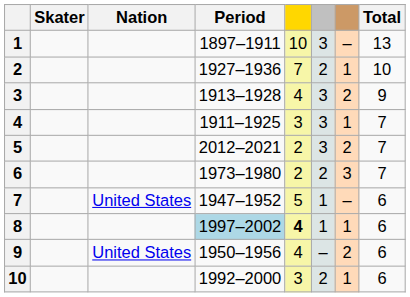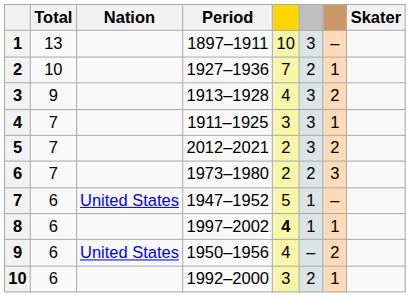 <table class="wikitable sortable" style="text-align:center">
 <tr>
 <th scope="col"></th>
-<th scope="col">Skater</th>
+<th scope="col">Total</th>
 <th scope="col">Nation</th>
 <th scope="col" class="unsortable">Period</th>
 <th scope="col" style="width:1em; background-color:gold"></th>
 <th scope="col" style="width:1em;background-color:silver"></th>
 <th scope="col" style="width:1em;background-color:#CC9966"></th>
-<th scope="col">Total</th>
+<th scope="col">Skater</th>
 </tr>
 <tr>
 <th scope="row">1</th>
-<td align="left"></td>
+<td>13</td>
 <td align="left"></td>
 <td>1897–1911</td>
 <td bgcolor="#F7F6A8">10</td>
 <td bgcolor="#DCE5E5">3</td>
 <td bgcolor="#FFDAB9">–</td>
-<td>13</td>
+<td align="left"></td>
 </tr>
 <tr>
 <th scope="row">2</th>
-<td align="left"></td>
+<td>10</td>
 <td align="left"></td>
 <td>1927–1936</td>
 <td bgcolor="#F7F6A8">7</td>
 <td bgcolor="#DCE5E5">2</td>
 <td bgcolor="#FFDAB9">1</td>
-<td>10</td>
+<td align="left"></td>
 </tr>
 <tr>
 <th scope="row">3</th>
-<td align="left"></td>
+<td>9</td>
 <td align="left"></td>
 <td>1913–1928</td>
 <td bgcolor="#F7F6A8">4</td>
 <td bgcolor="#DCE5E5">3</td>
 <td bgcolor="#FFDAB9">2</td>
-<td>9</td>
+<td align="left"></td>
 </tr>
 <tr>
 <th scope="row">4</th>
-<td align="left"></td>
+<td>7</td>
 <td align="left"></td>
 <td>1911–1925</td>
 <td bgcolor="#F7F6A8">3</td>
 <td bgcolor="#DCE5E5">3</td>
 <td bgcolor="#FFDAB9">1</td>
-<td>7</td>
+<td align="left"></td>
 </tr>
 <tr>
 <th scope="row">5</th>
-<td align="left"></td>
+<td>7</td>
 <td align="left"></td>
 <td>2012–2021</td>
 <td bgcolor="#F7F6A8">2</td>
 <td bgcolor="#DCE5E5">3</td>
 <td bgcolor="#FFDAB9">2</td>
-<td>7</td>
+<td align="left"></td>
 </tr>
 <tr>
 <th scope="row">6</th>
-<td align="left"></td>
+<td>7</td>
 <td align="left"></td>
 <td>1973–1980</td>
 <td bgcolor="#F7F6A8">2</td>
 <td bgcolor="#DCE5E5">2</td>
 <td bgcolor="#FFDAB9">3</td>
-<td>7</td>
+<td align="left"></td>
 </tr>
 <tr>
 <th scope="row">7</th>
-<td align="left"></td>
+<td>6</td>
 <td align="left"> <a href='#'>United States</a></td>
 <td>1947–1952</td>
 <td bgcolor="#F7F6A8">5</td>
 <td bgcolor="#DCE5E5">1</td>
 <td bgcolor="#FFDAB9">–</td>
-<td>6</td>
+<td align="left"></td>
 </tr>
 <tr>
 <th scope="row">8</th>
+<td>6</td>
 <td align="left"></td>
-<td align="left"></td>
-<td style="background: lightblue;">1997–2002</td>
+<td>1997–2002</td>
 <td bgcolor="#F7F6A8"><strong>4</strong></td>
 <td bgcolor="#DCE5E5">1</td>
 <td bgcolor="#FFDAB9">1</td>
-<td>6</td>
+<td align="left"></td>
 </tr>
 <tr>
 <th scope="row">9</th>
-<td align="left"></td>
+<td>6</td>
 <td align="left"> <a href='#'>United States</a></td>
 <td>1950–1956</td>
 <td bgcolor="#F7F6A8">4</td>
 <td bgcolor="#DCE5E5">–</td>
 <td bgcolor="#FFDAB9">2</td>
-<td>6</td>
+<td align="left"></td>
 </tr>
 <tr>
 <th scope="row">10</th>
-<td align="left"></td>
+<td>6</td>
 <td align="left"></td>
 <td>1992–2000</td>
 <td bgcolor="#F7F6A8">3</td>
 <td bgcolor="#DCE5E5">2</td>
 <td bgcolor="#FFDAB9">1</td>
-<td>6</td>
+<td align="left"></td>
 </tr>
 </table>
